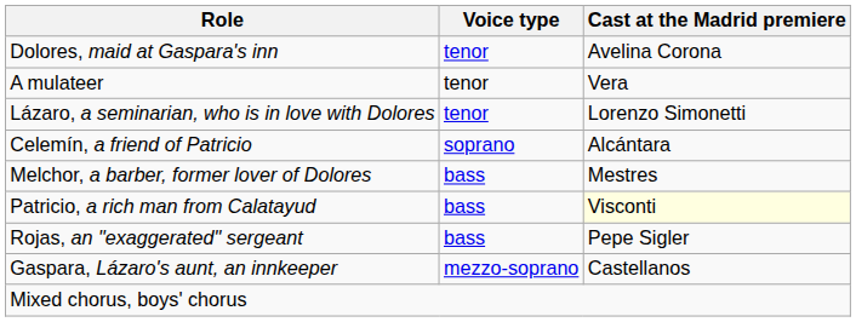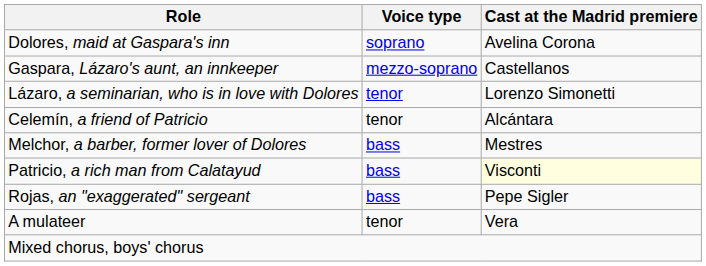 <table class="wikitable">
 <tr>
 <th>Role</th>
 <th>Voice type</th>
 <th>Cast at the Madrid premiere</th>
 </tr>
 <tr>
 <td>Dolores, <em>maid at Gaspara's inn</em></td>
-<td><a href='#'>tenor</a></td>
+<td><a href='#'>soprano</a></td>
 <td>Avelina Corona</td>
 </tr>
 <tr>
-<td>A mulateer</td>
-<td>tenor</td>
-<td>Vera</td>
+<td>Gaspara, <em>Lázaro's aunt, an innkeeper</em></td>
+<td><a href='#'>mezzo-soprano</a></td>
+<td>Castellanos</td>
 </tr>
 <tr>
 <td>Lázaro, <em>a seminarian, who is in love with Dolores</em></td>
 <td><a href='#'>tenor</a></td>
 <td>Lorenzo Simonetti</td>
 </tr>
 <tr>
 <td>Celemín, <em>a friend of Patricio</em></td>
-<td><a href='#'>soprano</a></td>
+<td>tenor</td>
 <td>Alcántara</td>
 </tr>
 <tr>
 <td>Melchor, <em>a barber, former lover of Dolores</em></td>
 <td><a href='#'>bass</a></td>
 <td>Mestres</td>
 </tr>
 <tr>
 <td>Patricio, <em>a rich man from Calatayud</em></td>
 <td><a href='#'>bass</a></td>
 <td style="background: lightyellow;">Visconti</td>
 </tr>
 <tr>
 <td>Rojas, <em>an "exaggerated" sergeant</em></td>
 <td><a href='#'>bass</a></td>
 <td>Pepe Sigler</td>
 </tr>
 <tr>
-<td>Gaspara, <em>Lázaro's aunt, an innkeeper</em></td>
-<td><a href='#'>mezzo-soprano</a></td>
-<td>Castellanos</td>
+<td>A mulateer</td>
+<td>tenor</td>
+<td>Vera</td>
 </tr>
 <tr>
 <td colspan="3">Mixed chorus, boys' chorus</td>
 </tr>
 </table>
